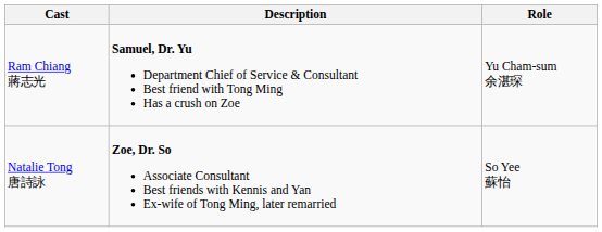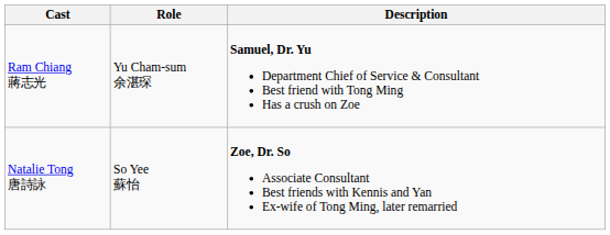 <table class="wikitable" width="60%">
 <tr>
 <th>Cast</th>
+<th>Role</th>
 <th>Description</th>
-<th>Role</th>
 </tr>
 <tr>
 <td><a href='#'>Ram Chiang</a><br>蔣志光</td>
+<td>Yu Cham-sum <br> 余湛琛</td>
 <td><br><strong>Samuel, Dr. Yu</strong><ul><li>Department Chief of Service & Consultant</li><li>Best friend with Tong Ming</li><li>Has a crush on Zoe</li></ul></td>
-<td>Yu Cham-sum <br> 余湛琛</td>
 </tr>
 <tr>
 <td><a href='#'>Natalie Tong</a> <br> 唐詩詠</td>
+<td>So Yee <br> 蘇怡</td>
 <td><br><strong>Zoe, Dr. So</strong><ul><li>Associate Consultant</li><li>Best friends with Kennis and Yan</li><li>Ex-wife of Tong Ming, later remarried</li></ul></td>
-<td>So Yee <br> 蘇怡</td>
 </tr>
 </table>
